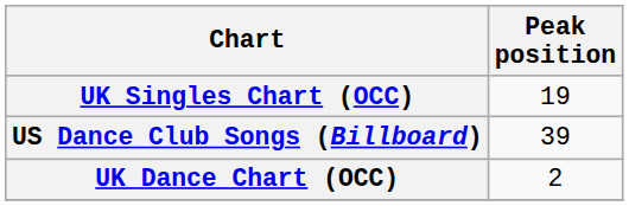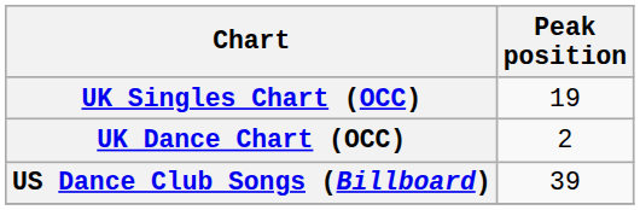 <table class="wikitable sortable plainrowheaders" style="text-align:center">
 <tr>
 <th scope="col">Chart</th>
 <th scope="col">Peak<br>position</th>
 </tr>
 <tr>
 <th scope="row"><a href='#'>UK Singles Chart</a> (<a href='#'>OCC</a>)</th>
 <td>19</td>
 </tr>
 <tr>
+<th scope="row"><a href='#'>UK Dance Chart</a> (OCC)</th>
+<td>2</td>
+</tr>
+<tr>
 <th scope="row">US <a href='#'>Dance Club Songs</a> (<em><a href='#'>Billboard</a></em>)</th>
 <td>39</td>
 </tr>
 <tr>
-<th scope="row"><a href='#'>UK Dance Chart</a> (OCC)</th>
-<td>2</td>
-</tr>
-<tr>
 </tr>
 </table>
